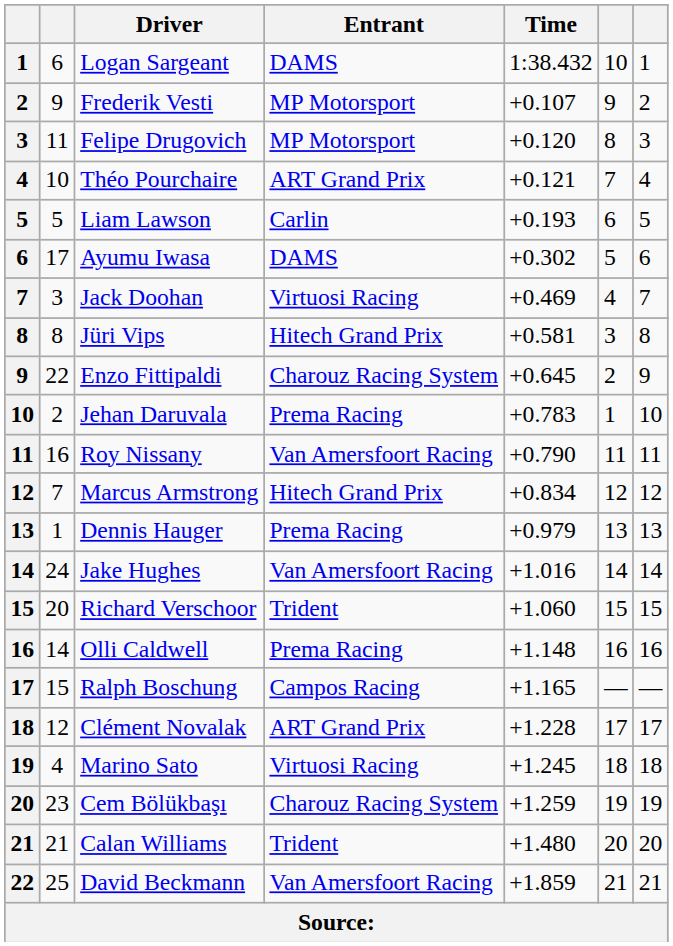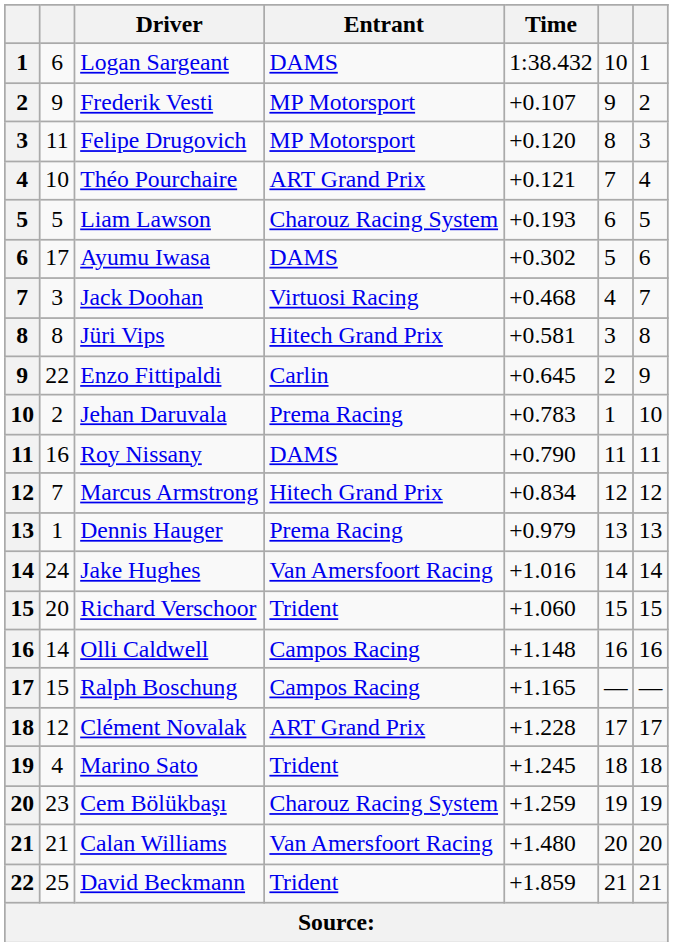 <table class="wikitable" style="font-size:85%">
 <tr>
 <th scope="col"></th>
 <th scope="col"></th>
 <th scope="col">Driver</th>
 <th scope="col">Entrant</th>
 <th scope="col">Time</th>
 <th scope="col"></th>
 <th scope="col"></th>
 </tr>
 <tr>
 <th>1</th>
 <td align="center">6</td>
 <td> <a href='#'>Logan Sargeant</a></td>
 <td><a href='#'>DAMS</a></td>
 <td>1:38.432</td>
 <td>10</td>
 <td>1</td>
 </tr>
 <tr>
 <th>2</th>
 <td align="center">9</td>
 <td> <a href='#'>Frederik Vesti</a></td>
 <td><a href='#'>MP Motorsport</a></td>
 <td>+0.107</td>
 <td>9</td>
 <td>2</td>
 </tr>
 <tr>
 <th>3</th>
 <td align="center">11</td>
 <td> <a href='#'>Felipe Drugovich</a></td>
 <td><a href='#'>MP Motorsport</a></td>
 <td>+0.120</td>
 <td>8</td>
 <td>3</td>
 </tr>
 <tr>
 <th>4</th>
 <td align="center">10</td>
 <td> <a href='#'>Théo Pourchaire</a></td>
 <td><a href='#'>ART Grand Prix</a></td>
 <td>+0.121</td>
 <td>7</td>
 <td>4</td>
 </tr>
 <tr>
 <th>5</th>
 <td align="center">5</td>
 <td> <a href='#'>Liam Lawson</a></td>
-<td><a href='#'>Carlin</a></td>
+<td><a href='#'>Charouz Racing System</a></td>
 <td>+0.193</td>
 <td>6</td>
 <td>5</td>
 </tr>
 <tr>
 <th>6</th>
 <td align="center">17</td>
 <td> <a href='#'>Ayumu Iwasa</a></td>
 <td><a href='#'>DAMS</a></td>
 <td>+0.302</td>
 <td>5</td>
 <td>6</td>
 </tr>
 <tr>
 <th>7</th>
 <td align="center">3</td>
 <td> <a href='#'>Jack Doohan</a></td>
 <td><a href='#'>Virtuosi Racing</a></td>
-<td>+0.469</td>
+<td>+0.468</td>
 <td>4</td>
 <td>7</td>
 </tr>
 <tr>
 <th>8</th>
 <td align="center">8</td>
 <td> <a href='#'>Jüri Vips</a></td>
 <td><a href='#'>Hitech Grand Prix</a></td>
 <td>+0.581</td>
 <td>3</td>
 <td>8</td>
 </tr>
 <tr>
 <th>9</th>
 <td align="center">22</td>
 <td> <a href='#'>Enzo Fittipaldi</a></td>
-<td><a href='#'>Charouz Racing System</a></td>
+<td><a href='#'>Carlin</a></td>
 <td>+0.645</td>
 <td>2</td>
 <td>9</td>
 </tr>
 <tr>
 <th>10</th>
 <td align="center">2</td>
 <td> <a href='#'>Jehan Daruvala</a></td>
 <td><a href='#'>Prema Racing</a></td>
 <td>+0.783</td>
 <td>1</td>
 <td>10</td>
 </tr>
 <tr>
 <th>11</th>
 <td align="center">16</td>
 <td> <a href='#'>Roy Nissany</a></td>
-<td><a href='#'>Van Amersfoort Racing</a></td>
+<td><a href='#'>DAMS</a></td>
 <td>+0.790</td>
 <td>11</td>
 <td>11</td>
 </tr>
 <tr>
 <th>12</th>
 <td align="center">7</td>
 <td> <a href='#'>Marcus Armstrong</a></td>
 <td><a href='#'>Hitech Grand Prix</a></td>
 <td>+0.834</td>
 <td>12</td>
 <td>12</td>
 </tr>
 <tr>
 <th>13</th>
 <td align="center">1</td>
 <td> <a href='#'>Dennis Hauger</a></td>
 <td><a href='#'>Prema Racing</a></td>
 <td>+0.979</td>
 <td>13</td>
 <td>13</td>
 </tr>
 <tr>
 <th>14</th>
 <td align="center">24</td>
 <td> <a href='#'>Jake Hughes</a></td>
 <td><a href='#'>Van Amersfoort Racing</a></td>
 <td>+1.016</td>
 <td>14</td>
 <td>14</td>
 </tr>
 <tr>
 <th>15</th>
 <td align="center">20</td>
 <td> <a href='#'>Richard Verschoor</a></td>
 <td><a href='#'>Trident</a></td>
 <td>+1.060</td>
 <td>15</td>
 <td>15</td>
 </tr>
 <tr>
 <th>16</th>
 <td align="center">14</td>
 <td> <a href='#'>Olli Caldwell</a></td>
-<td><a href='#'>Prema Racing</a></td>
+<td><a href='#'>Campos Racing</a></td>
 <td>+1.148</td>
 <td>16</td>
 <td>16</td>
 </tr>
 <tr>
 <th>17</th>
 <td align="center">15</td>
 <td> <a href='#'>Ralph Boschung</a></td>
 <td><a href='#'>Campos Racing</a></td>
 <td>+1.165</td>
 <td>— </td>
 <td>— </td>
 </tr>
 <tr>
 <th>18</th>
 <td>12</td>
 <td> <a href='#'>Clément Novalak</a></td>
 <td><a href='#'>ART Grand Prix</a></td>
 <td>+1.228</td>
 <td>17</td>
 <td>17</td>
 </tr>
 <tr>
 <th>19</th>
 <td align="center">4</td>
 <td> <a href='#'>Marino Sato</a></td>
-<td><a href='#'>Virtuosi Racing</a></td>
+<td><a href='#'>Trident</a></td>
 <td>+1.245</td>
 <td>18</td>
 <td>18</td>
 </tr>
 <tr>
 <th>20</th>
 <td align="center">23</td>
 <td> <a href='#'>Cem Bölükbaşı</a></td>
 <td><a href='#'>Charouz Racing System</a></td>
 <td>+1.259</td>
 <td>19</td>
 <td>19</td>
 </tr>
 <tr>
 <th>21</th>
 <td align="center">21</td>
 <td> <a href='#'>Calan Williams</a></td>
-<td><a href='#'>Trident</a></td>
+<td><a href='#'>Van Amersfoort Racing</a></td>
 <td>+1.480</td>
 <td>20</td>
 <td>20</td>
 </tr>
 <tr>
 <th>22</th>
 <td align="center">25</td>
 <td> <a href='#'>David Beckmann</a></td>
-<td><a href='#'>Van Amersfoort Racing</a></td>
+<td><a href='#'>Trident</a></td>
 <td>+1.859</td>
 <td>21</td>
 <td>21</td>
 </tr>
 <tr>
 <th colspan="7">Source:</th>
 </tr>
 </table>
